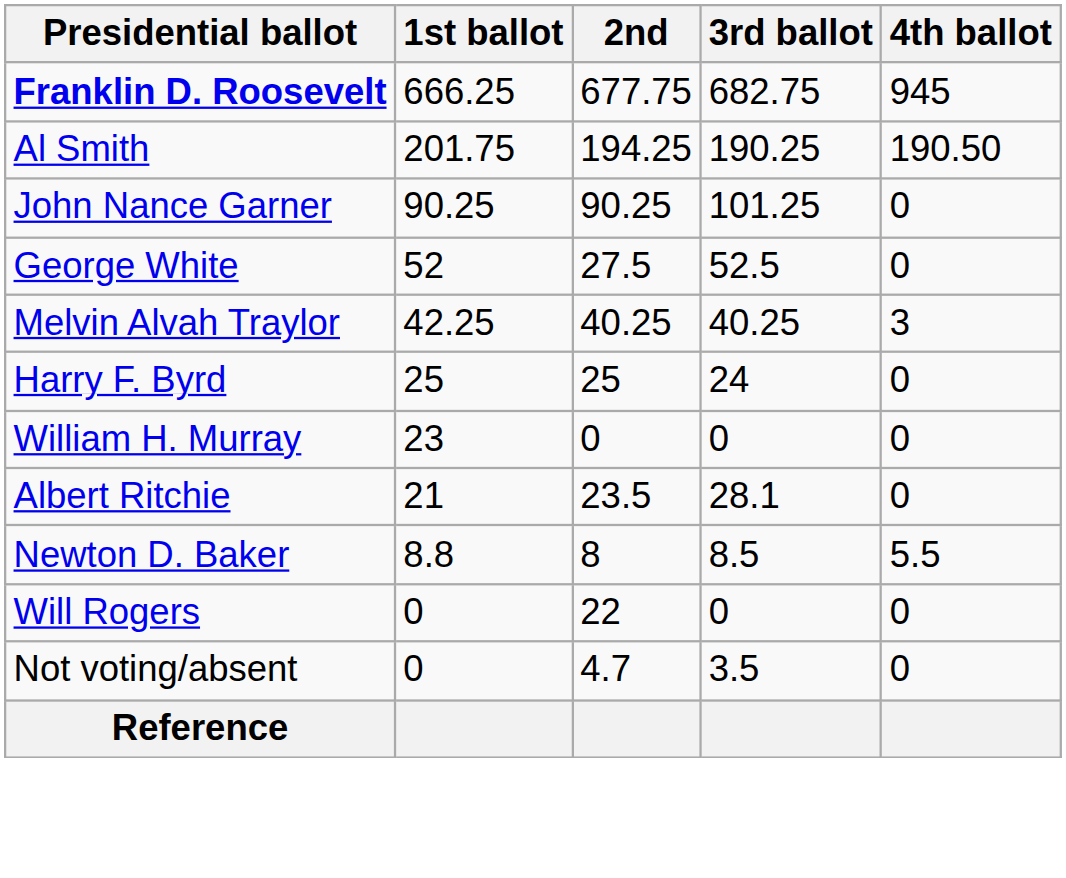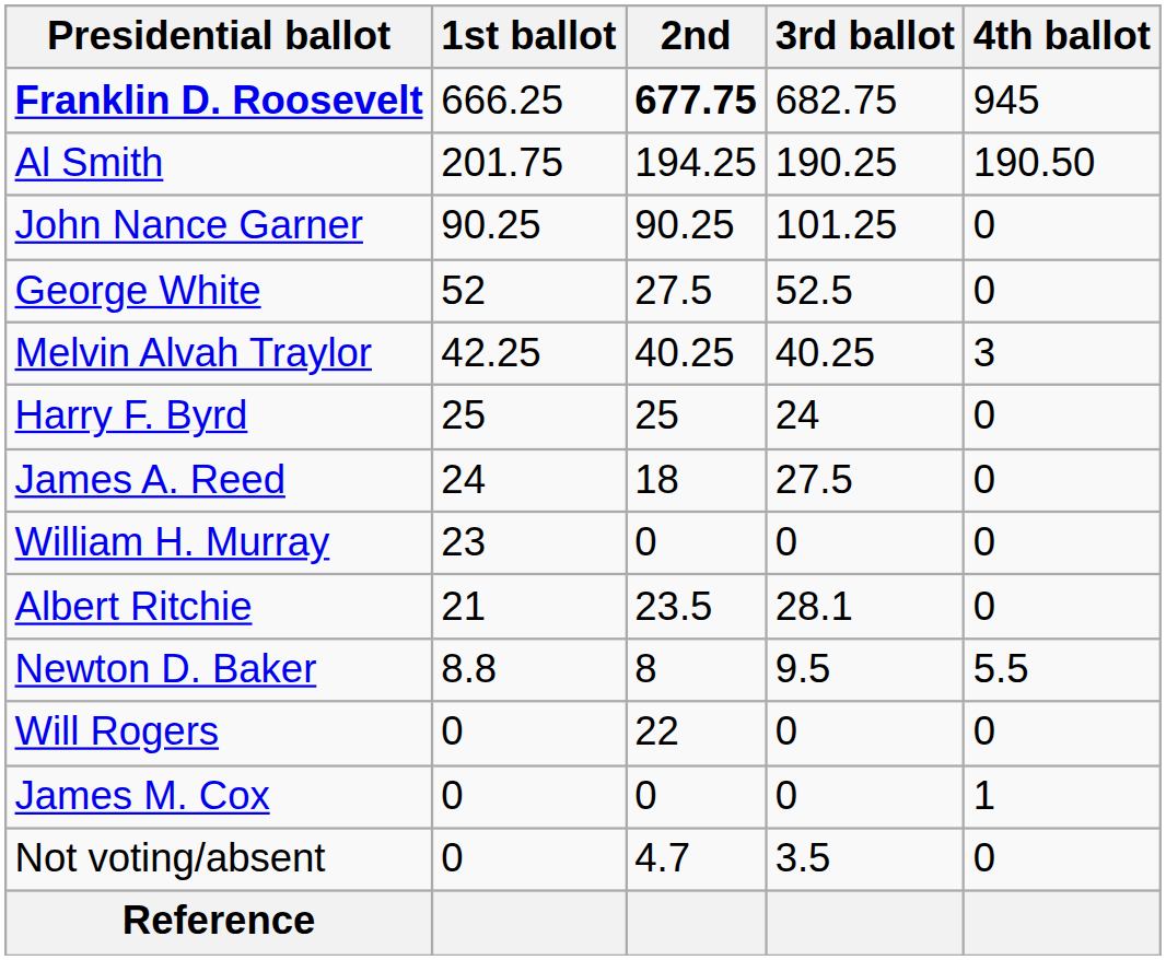 <table class="wikitable" style="text-align:left">
 <tr>
 <th>Presidential ballot</th>
 <th>1st ballot</th>
 <th>2nd</th>
 <th>3rd ballot</th>
 <th>4th ballot</th>
 </tr>
 <tr>
 <td><strong><a href='#'>Franklin D. Roosevelt</a></strong></td>
 <td>666.25</td>
-<td>677.75</td>
+<td><strong>677.75</strong></td>
 <td>682.75</td>
 <td>945</td>
 </tr>
 <tr>
 <td><a href='#'>Al Smith</a></td>
 <td>201.75</td>
 <td>194.25</td>
 <td>190.25</td>
 <td>190.50</td>
 </tr>
 <tr>
 <td><a href='#'>John Nance Garner</a></td>
 <td>90.25</td>
 <td>90.25</td>
 <td>101.25</td>
 <td>0</td>
 </tr>
 <tr>
 <td><a href='#'>George White</a></td>
 <td>52</td>
 <td>27.5</td>
 <td>52.5</td>
 <td>0</td>
 </tr>
 <tr>
 <td><a href='#'>Melvin Alvah Traylor</a></td>
 <td>42.25</td>
 <td>40.25</td>
 <td>40.25</td>
 <td>3</td>
 </tr>
 <tr>
 <td><a href='#'>Harry F. Byrd</a></td>
 <td>25</td>
 <td>25</td>
 <td>24</td>
 <td>0</td>
 </tr>
 <tr>
+<td><a href='#'>James A. Reed</a></td>
+<td>24</td>
+<td>18</td>
+<td>27.5</td>
+<td>0</td>
+</tr>
+<tr>
 <td><a href='#'>William H. Murray</a></td>
 <td>23</td>
 <td>0</td>
 <td>0</td>
 <td>0</td>
 </tr>
 <tr>
 <td><a href='#'>Albert Ritchie</a></td>
 <td>21</td>
 <td>23.5</td>
 <td>28.1</td>
 <td>0</td>
 </tr>
 <tr>
 <td><a href='#'>Newton D. Baker</a></td>
 <td>8.8</td>
 <td>8</td>
-<td>8.5</td>
+<td>9.5</td>
 <td>5.5</td>
 </tr>
 <tr>
 <td><a href='#'>Will Rogers</a></td>
 <td>0</td>
 <td>22</td>
 <td>0</td>
 <td>0</td>
+</tr>
+<tr>
+<td><a href='#'>James M. Cox</a></td>
+<td>0</td>
+<td>0</td>
+<td>0</td>
+<td>1</td>
 </tr>
 <tr>
 <td>Not voting/absent</td>
 <td>0</td>
 <td>4.7</td>
 <td>3.5</td>
 <td>0</td>
 </tr>
 <tr>
 <th>Reference</th>
 <th></th>
 <th></th>
 <th></th>
 <th></th>
 </tr>
 </table>
